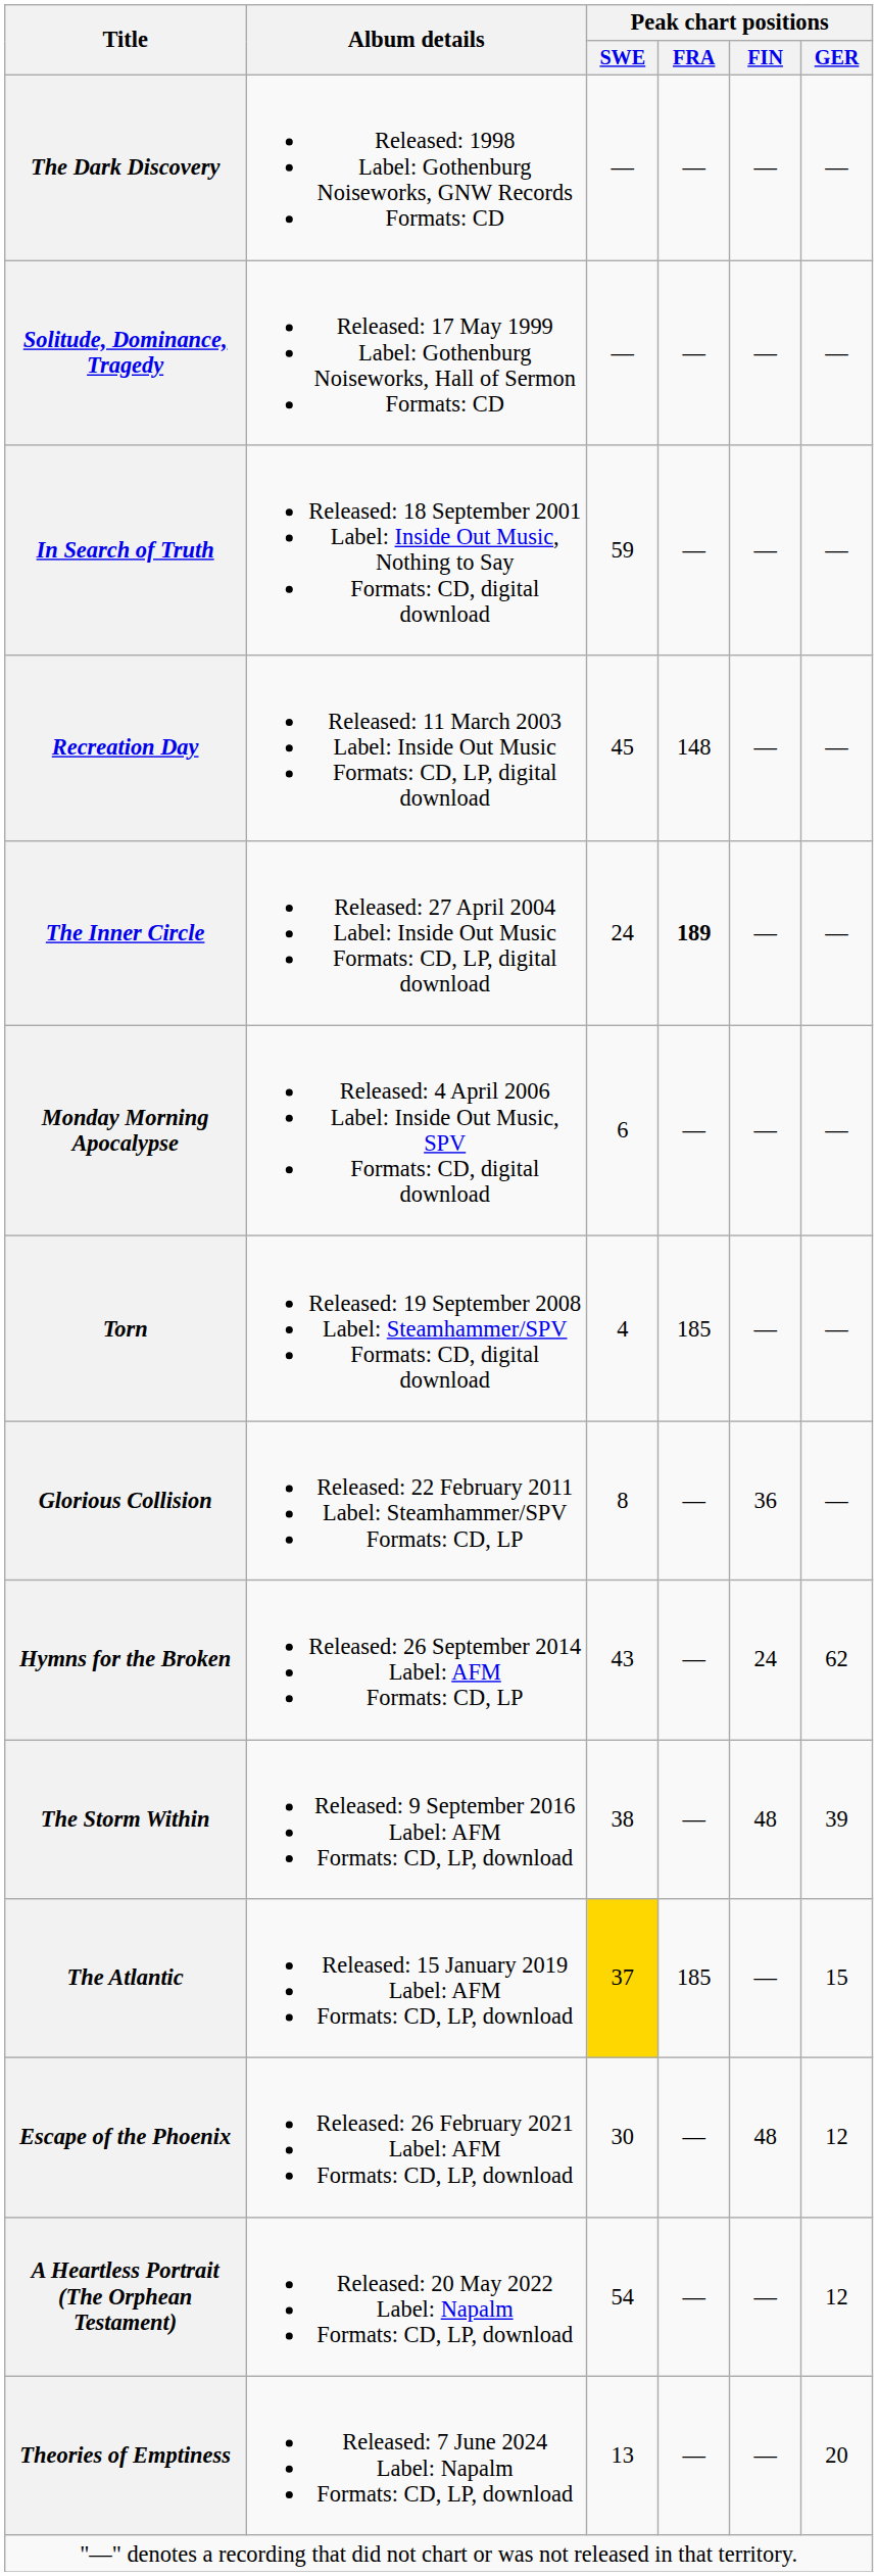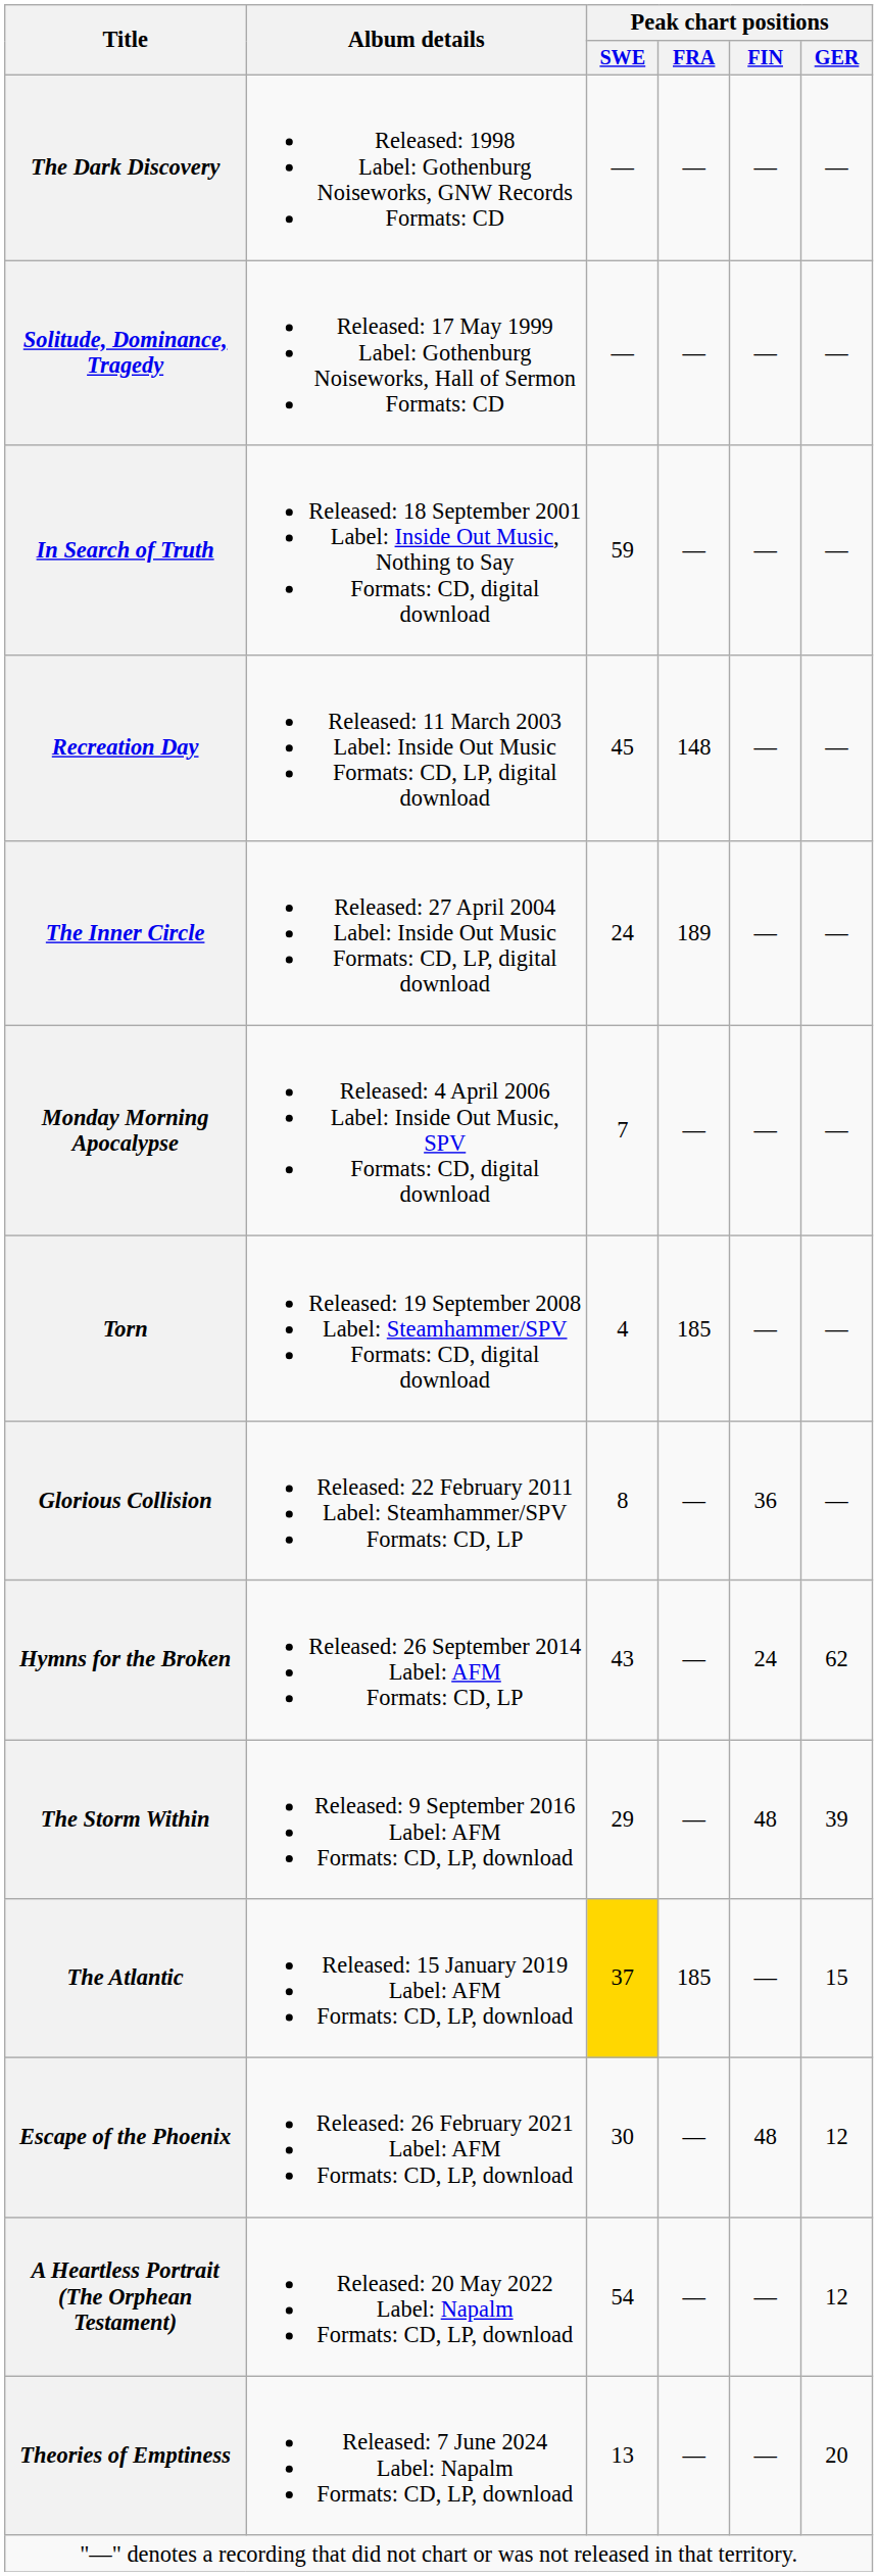 <table class="wikitable plainrowheaders" style="text-align:center;">
 <tr>
 <th scope="col" rowspan="2">Title</th>
 <th scope="col" rowspan="2">Album details</th>
 <th scope="col" colspan="6">Peak chart positions</th>
 </tr>
 <tr>
 <th scope="col" style="width:3em;font-size:90%;"><a href='#'>SWE</a><br></th>
 <th scope="col" style="width:3em;font-size:90%;"><a href='#'>FRA</a><br></th>
 <th scope="col" style="width:3em;font-size:90%;"><a href='#'>FIN</a><br></th>
 <th scope="col" style="width:3em;font-size:90%;"><a href='#'>GER</a><br></th>
 </tr>
 <tr>
 <th scope="row"><em>The Dark Discovery</em></th>
 <td><br><ul><li>Released: 1998</li><li>Label: Gothenburg Noiseworks, GNW Records</li><li>Formats: CD</li></ul></td>
 <td>—</td>
 <td>—</td>
 <td>—</td>
 <td>—</td>
 </tr>
 <tr>
 <th scope="row"><em><a href='#'>Solitude, Dominance, Tragedy</a></em></th>
 <td><br><ul><li>Released: 17 May 1999</li><li>Label: Gothenburg Noiseworks, Hall of Sermon</li><li>Formats: CD</li></ul></td>
 <td>—</td>
 <td>—</td>
 <td>—</td>
 <td>—</td>
 </tr>
 <tr>
 <th scope="row"><em><a href='#'>In Search of Truth</a></em></th>
 <td><br><ul><li>Released: 18 September 2001</li><li>Label: <a href='#'>Inside Out Music</a>, Nothing to Say</li><li>Formats: CD, digital download</li></ul></td>
 <td>59</td>
 <td>—</td>
 <td>—</td>
 <td>—</td>
 </tr>
 <tr>
 <th scope="row"><em><a href='#'>Recreation Day</a></em></th>
 <td><br><ul><li>Released: 11 March 2003</li><li>Label: Inside Out Music</li><li>Formats: CD, LP, digital download</li></ul></td>
 <td>45</td>
 <td>148</td>
 <td>—</td>
 <td>—</td>
 </tr>
 <tr>
 <th scope="row"><em><a href='#'>The Inner Circle</a></em></th>
 <td><br><ul><li>Released: 27 April 2004</li><li>Label: Inside Out Music</li><li>Formats: CD, LP, digital download</li></ul></td>
 <td>24</td>
-<td><strong>189</strong></td>
+<td>189</td>
 <td>—</td>
 <td>—</td>
 </tr>
 <tr>
 <th scope="row"><em>Monday Morning Apocalypse</em></th>
 <td><br><ul><li>Released: 4 April 2006</li><li>Label: Inside Out Music, <a href='#'>SPV</a></li><li>Formats: CD, digital download</li></ul></td>
-<td>6</td>
+<td>7</td>
 <td>—</td>
 <td>—</td>
 <td>—</td>
 </tr>
 <tr>
 <th scope="row"><em>Torn</em></th>
 <td><br><ul><li>Released: 19 September 2008</li><li>Label: <a href='#'>Steamhammer/SPV</a></li><li>Formats: CD, digital download</li></ul></td>
 <td>4</td>
 <td>185</td>
 <td>—</td>
 <td>—</td>
 </tr>
 <tr>
 <th scope="row"><em>Glorious Collision</em></th>
 <td><br><ul><li>Released: 22 February 2011</li><li>Label: Steamhammer/SPV</li><li>Formats: CD, LP</li></ul></td>
 <td>8</td>
 <td>—</td>
 <td>36</td>
 <td>—</td>
 </tr>
 <tr>
 <th scope="row"><em>Hymns for the Broken</em></th>
 <td><br><ul><li>Released: 26 September 2014</li><li>Label: <a href='#'>AFM</a></li><li>Formats: CD, LP</li></ul></td>
 <td>43</td>
 <td>—</td>
 <td>24</td>
 <td>62</td>
 </tr>
 <tr>
 <th scope="row"><em>The Storm Within</em></th>
 <td><br><ul><li>Released: 9 September 2016</li><li>Label: AFM</li><li>Formats: CD, LP, download</li></ul></td>
-<td>38</td>
+<td>29</td>
 <td>—</td>
 <td>48</td>
 <td>39</td>
 </tr>
 <tr>
 <th scope="row"><em>The Atlantic</em></th>
 <td><br><ul><li>Released: 15 January 2019</li><li>Label: AFM</li><li>Formats: CD, LP, download</li></ul></td>
 <td style="background: gold;">37</td>
 <td>185</td>
 <td>—</td>
 <td>15</td>
 </tr>
 <tr>
 <th scope="row"><em>Escape of the Phoenix</em></th>
 <td><br><ul><li>Released: 26 February 2021</li><li>Label: AFM</li><li>Formats: CD, LP, download</li></ul></td>
 <td>30</td>
 <td>—</td>
 <td>48</td>
 <td>12</td>
 </tr>
 <tr>
 <th scope="row"><em>A Heartless Portrait (The Orphean Testament)</em></th>
 <td><br><ul><li>Released: 20 May 2022</li><li>Label: <a href='#'>Napalm</a></li><li>Formats: CD, LP, download</li></ul></td>
 <td>54<br></td>
 <td>—</td>
 <td>—</td>
 <td>12</td>
 </tr>
 <tr>
 <th scope="row"><em>Theories of Emptiness</em></th>
 <td><br><ul><li>Released: 7 June 2024</li><li>Label: Napalm</li><li>Formats: CD, LP, download</li></ul></td>
 <td>13<br></td>
 <td>—</td>
 <td>—</td>
 <td>20</td>
 </tr>
 <tr>
 <td colspan="6">"—" denotes a recording that did not chart or was not released in that territory.</td>
 </tr>
 </table>
